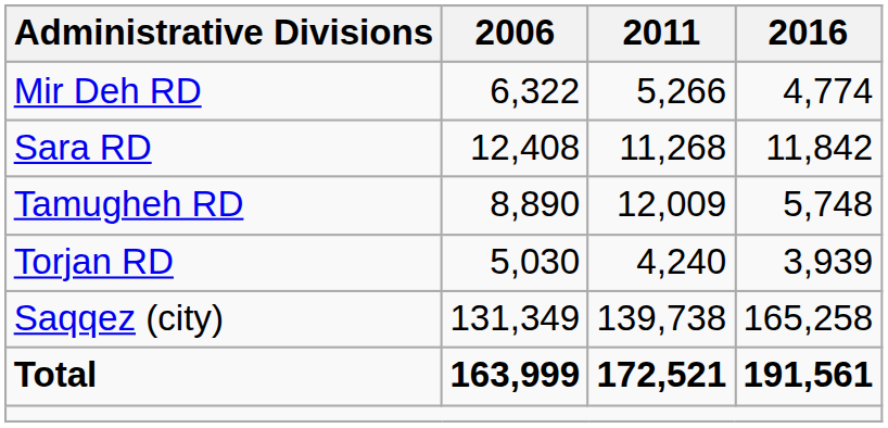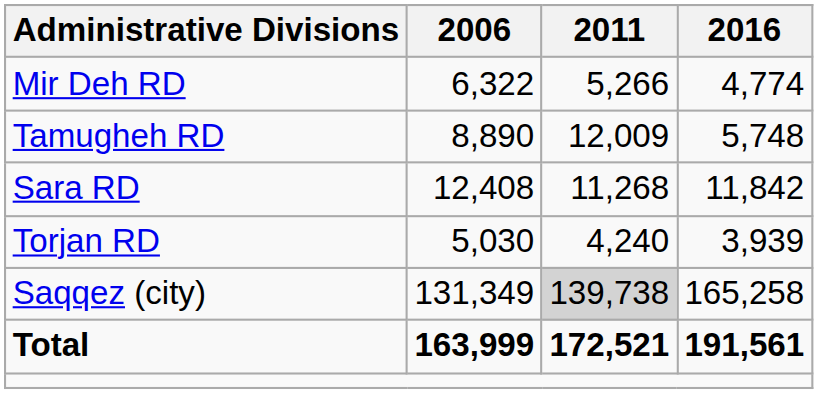 <table class="wikitable">
 <tr>
 <th>Administrative Divisions</th>
 <th>2006</th>
 <th>2011</th>
 <th>2016</th>
 </tr>
 <tr>
 <td><a href='#'>Mir Deh RD</a></td>
 <td style="text-align: right;">6,322</td>
 <td style="text-align: right;">5,266</td>
 <td style="text-align: right;">4,774</td>
 </tr>
 <tr>
+<td><a href='#'>Tamugheh RD</a></td>
+<td style="text-align: right;">8,890</td>
+<td style="text-align: right;">12,009</td>
+<td style="text-align: right;">5,748</td>
+</tr>
+<tr>
 <td><a href='#'>Sara RD</a></td>
 <td style="text-align: right;">12,408</td>
 <td style="text-align: right;">11,268</td>
 <td style="text-align: right;">11,842</td>
-</tr>
-<tr>
-<td><a href='#'>Tamugheh RD</a></td>
-<td style="text-align: right;">8,890</td>
-<td style="text-align: right;">12,009</td>
-<td style="text-align: right;">5,748</td>
 </tr>
 <tr>
 <td><a href='#'>Torjan RD</a></td>
 <td style="text-align: right;">5,030</td>
 <td style="text-align: right;">4,240</td>
 <td style="text-align: right;">3,939</td>
 </tr>
 <tr>
 <td><a href='#'>Saqqez</a> (city)</td>
 <td style="text-align: right;">131,349</td>
-<td style="text-align: right;">139,738</td>
+<td style="background: lightgrey; text-align: right;">139,738</td>
 <td style="text-align: right;">165,258</td>
 </tr>
 <tr>
 <td><strong>Total</strong></td>
 <td style="text-align: right;"><strong>163,999</strong></td>
 <td style="text-align: right;"><strong>172,521</strong></td>
 <td style="text-align: right;"><strong>191,561</strong></td>
 </tr>
 <tr>
 <td colspan=4></td>
 </tr>
 </table>
